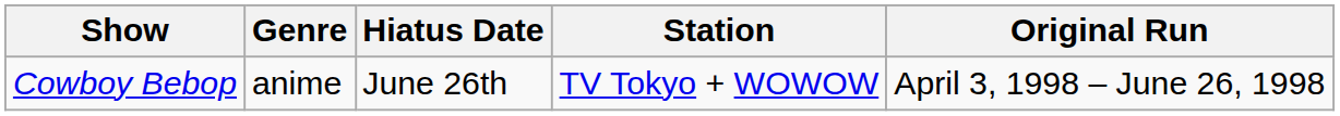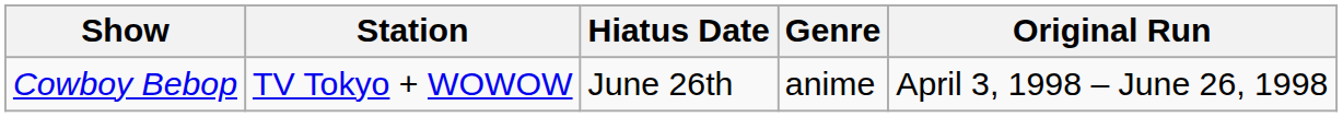 <table class="wikitable sortable">
 <tr>
 <th>Show</th>
+<th>Station</th>
+<th>Hiatus Date</th>
 <th>Genre</th>
-<th>Hiatus Date</th>
-<th>Station</th>
 <th>Original Run</th>
 </tr>
 <tr>
 <td><em><a href='#'>Cowboy Bebop</a></em></td>
+<td><a href='#'>TV Tokyo</a> + <a href='#'>WOWOW</a></td>
+<td>June 26th</td>
 <td>anime</td>
-<td>June 26th</td>
-<td><a href='#'>TV Tokyo</a> + <a href='#'>WOWOW</a></td>
 <td>April 3, 1998 – June 26, 1998</td>
 </tr>
 </table>
